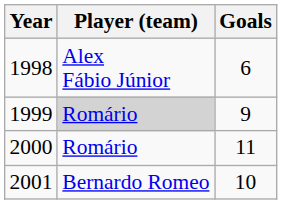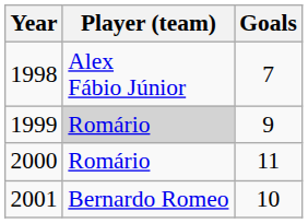 <table class="wikitable">
 <tr>
 <th>Year</th>
 <th>Player (team)</th>
 <th>Goals</th>
 </tr>
 <tr>
 <td>1998</td>
 <td> <a href='#'>Alex</a>  <br>  <a href='#'>Fábio Júnior</a> </td>
-<td align="center">6</td>
+<td align="center">7</td>
 </tr>
 <tr>
 <td>1999</td>
 <td style="background: lightgrey;"> <a href='#'>Romário</a> </td>
 <td align="center">9</td>
 </tr>
 <tr>
 <td>2000</td>
 <td> <a href='#'>Romário</a> </td>
 <td align="center">11</td>
 </tr>
 <tr>
 <td>2001</td>
 <td> <a href='#'>Bernardo Romeo</a> </td>
 <td align="center">10</td>
 </tr>
 </table>
